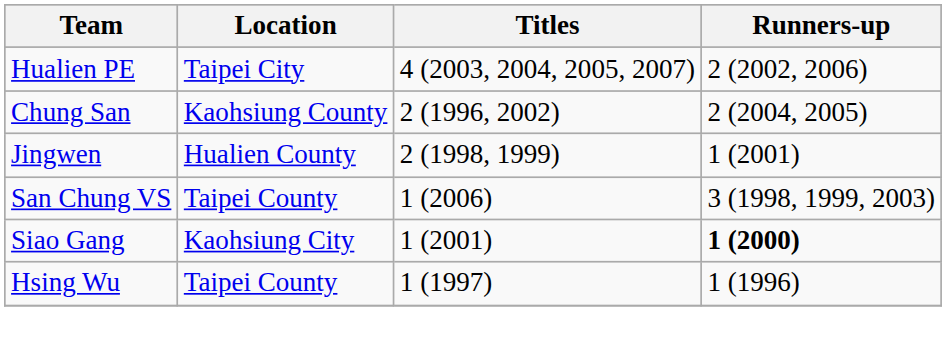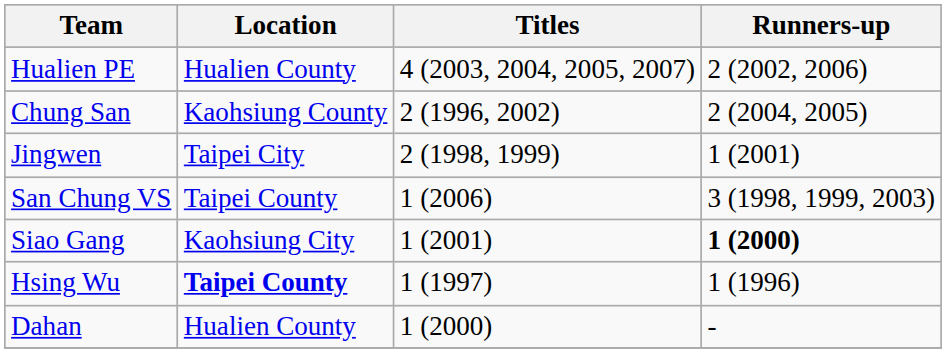 <table class="wikitable">
 <tr>
 <th>Team</th>
 <th>Location</th>
 <th>Titles</th>
 <th>Runners-up</th>
 </tr>
 <tr>
 <td><a href='#'>Hualien PE</a></td>
-<td><a href='#'>Taipei City</a></td>
+<td><a href='#'>Hualien County</a></td>
 <td>4 (2003, 2004, 2005, 2007)</td>
 <td>2 (2002, 2006)</td>
 </tr>
 <tr>
 <td><a href='#'>Chung San</a></td>
 <td><a href='#'>Kaohsiung County</a></td>
 <td>2 (1996, 2002)</td>
 <td>2 (2004, 2005)</td>
 </tr>
 <tr>
 <td><a href='#'>Jingwen</a></td>
-<td><a href='#'>Hualien County</a></td>
+<td><a href='#'>Taipei City</a></td>
 <td>2 (1998, 1999)</td>
 <td>1 (2001)</td>
 </tr>
 <tr>
 <td><a href='#'>San Chung VS</a></td>
 <td><a href='#'>Taipei County</a></td>
 <td>1 (2006)</td>
 <td>3 (1998, 1999, 2003)</td>
 </tr>
 <tr>
 <td><a href='#'>Siao Gang</a></td>
 <td><a href='#'>Kaohsiung City</a></td>
 <td>1 (2001)</td>
 <td><strong>1 (2000)</strong></td>
 </tr>
 <tr>
 <td><a href='#'>Hsing Wu</a></td>
-<td><a href='#'>Taipei County</a></td>
+<td><strong><a href='#'>Taipei County</a></strong></td>
 <td>1 (1997)</td>
 <td>1 (1996)</td>
 </tr>
 <tr>
+<td><a href='#'>Dahan</a></td>
+<td><a href='#'>Hualien County</a></td>
+<td>1 (2000)</td>
+<td>-</td>
+</tr>
+<tr>
 </tr>
 </table>
